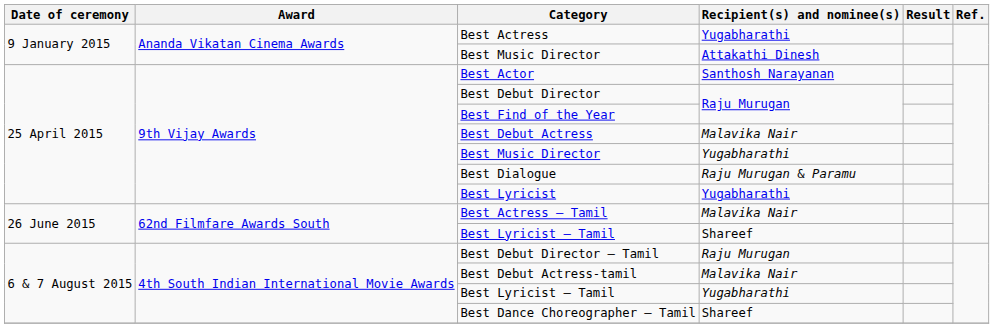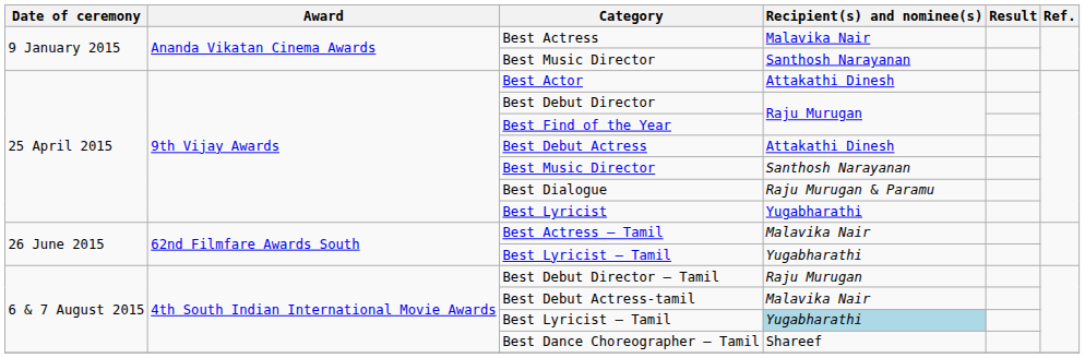 <table class="wikitable sortable">
 <tr>
 <th>Date of ceremony</th>
 <th>Award</th>
 <th>Category</th>
 <th>Recipient(s) and nominee(s)</th>
 <th>Result</th>
 <th>Ref.</th>
 </tr>
 <tr>
 <td rowspan="2">9 January 2015</td>
 <td rowspan="2"><a href='#'>Ananda Vikatan Cinema Awards</a></td>
 <td>Best Actress</td>
-<td><a href='#'>Yugabharathi</a></td>
+<td><a href='#'>Malavika Nair</a></td>
 <td></td>
 <td rowspan="2"></td>
 </tr>
 <tr>
 <td>Best Music Director</td>
-<td><a href='#'>Attakathi Dinesh</a></td>
+<td><a href='#'>Santhosh Narayanan</a></td>
 <td></td>
 </tr>
 <tr>
 <td rowspan="7">25 April 2015</td>
 <td rowspan="7"><a href='#'>9th Vijay Awards</a></td>
 <td><a href='#'>Best Actor</a></td>
-<td><a href='#'>Santhosh Narayanan</a></td>
+<td><a href='#'>Attakathi Dinesh</a></td>
 <td></td>
 <td rowspan="7"></td>
 </tr>
 <tr>
 <td>Best Debut Director</td>
 <td rowspan="2"><a href='#'>Raju Murugan</a></td>
 <td></td>
 </tr>
 <tr>
 <td><a href='#'>Best Find of the Year</a></td>
 <td></td>
 </tr>
 <tr>
 <td><a href='#'>Best Debut Actress</a></td>
-<td><em>Malavika Nair</em></td>
+<td><a href='#'>Attakathi Dinesh</a></td>
 <td></td>
 </tr>
 <tr>
 <td><a href='#'>Best Music Director</a></td>
-<td><em>Yugabharathi</em></td>
+<td><em>Santhosh Narayanan</em></td>
 <td></td>
 </tr>
 <tr>
 <td>Best Dialogue</td>
 <td><em>Raju Murugan</em> & <em>Paramu</em></td>
 <td></td>
 </tr>
 <tr>
 <td><a href='#'>Best Lyricist</a></td>
 <td><a href='#'>Yugabharathi</a></td>
 <td></td>
 </tr>
 <tr>
 <td rowspan="2">26 June 2015</td>
 <td rowspan="2"><a href='#'>62nd Filmfare Awards South</a></td>
 <td><a href='#'>Best Actress – Tamil</a></td>
 <td><em>Malavika Nair</em></td>
 <td></td>
 <td rowspan="2"></td>
 </tr>
 <tr>
 <td><a href='#'>Best Lyricist – Tamil</a></td>
-<td>Shareef</td>
+<td><em>Yugabharathi</em></td>
 <td></td>
 </tr>
 <tr>
 <td rowspan="4">6 & 7 August 2015</td>
 <td rowspan="4"><a href='#'>4th South Indian International Movie Awards</a></td>
 <td>Best Debut Director – Tamil</td>
 <td><em>Raju Murugan</em></td>
 <td></td>
 <td rowspan="4"></td>
 </tr>
 <tr>
 <td>Best Debut Actress-tamil</td>
 <td><em>Malavika Nair</em></td>
 <td></td>
 </tr>
 <tr>
 <td>Best Lyricist – Tamil</td>
-<td><em>Yugabharathi</em></td>
+<td style="background: lightblue;"><em>Yugabharathi</em></td>
 <td></td>
 </tr>
 <tr>
 <td>Best Dance Choreographer – Tamil</td>
 <td>Shareef</td>
 <td></td>
 </tr>
 <tr>
 </tr>
 </table>
